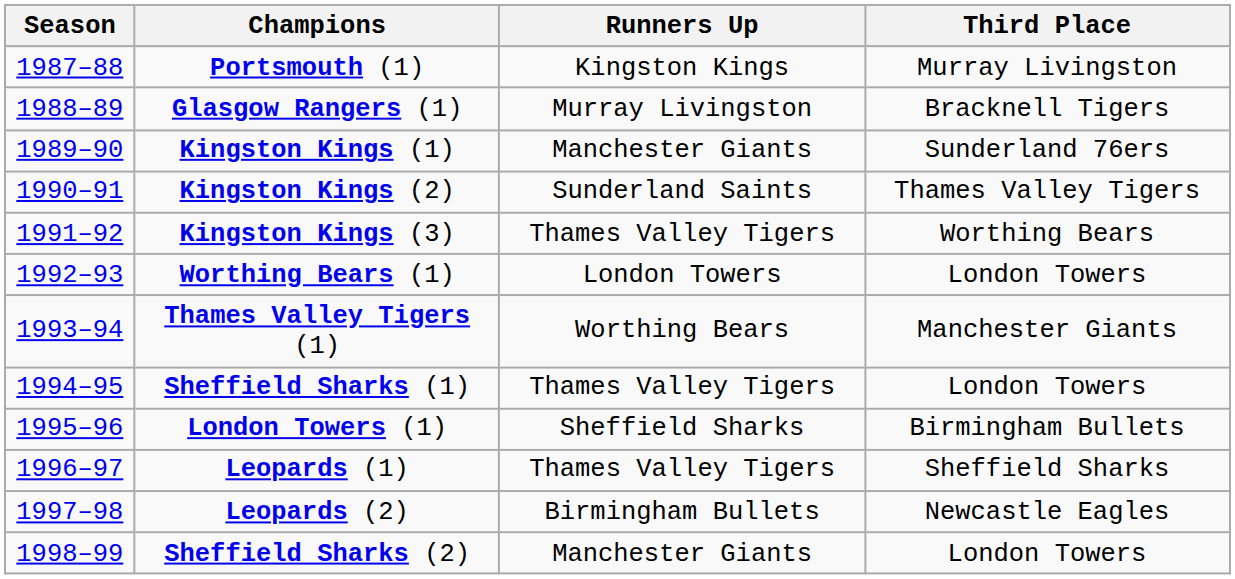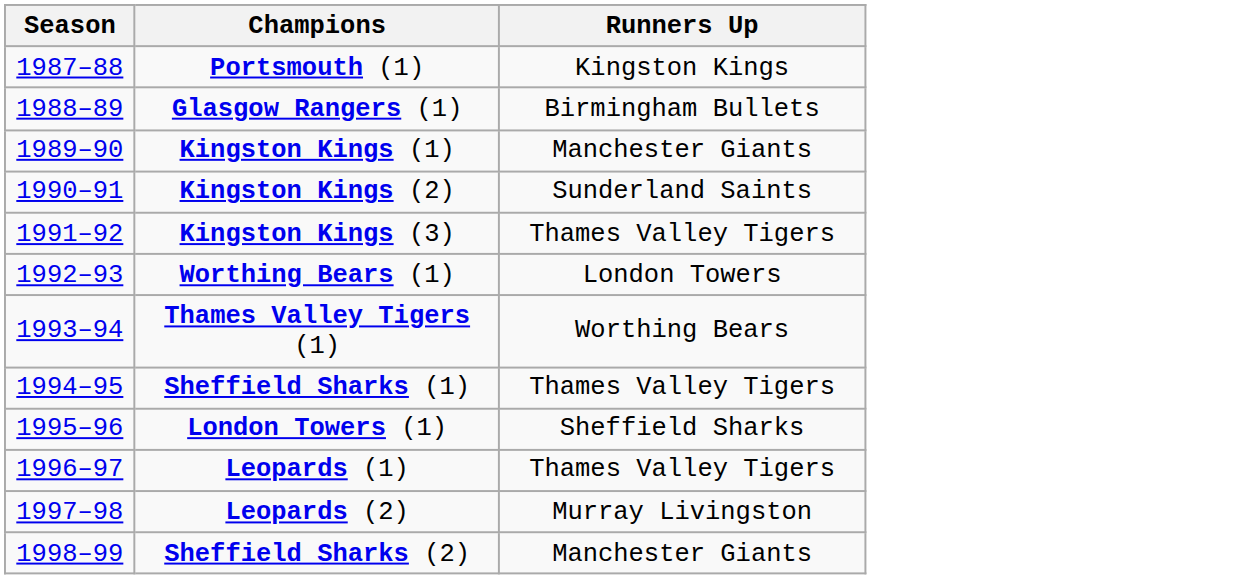 <table class="wikitable" style="text-align:center">
 <tr>
 <th style="width: 60px;">Season</th>
 <th style="width: 180px;">Champions</th>
 <th style="width: 180px;">Runners Up</th>
-<th style="width: 180px;">Third Place</th>
 </tr>
 <tr>
 <td><a href='#'>1987–88</a></td>
 <td><strong><a href='#'>Portsmouth</a></strong> (1)</td>
 <td>Kingston Kings</td>
-<td>Murray Livingston</td>
 </tr>
 <tr>
 <td><a href='#'>1988–89</a></td>
 <td><strong><a href='#'>Glasgow Rangers</a></strong> (1)</td>
-<td>Murray Livingston</td>
-<td>Bracknell Tigers</td>
+<td>Birmingham Bullets</td>
 </tr>
 <tr>
 <td><a href='#'>1989–90</a></td>
 <td><strong><a href='#'>Kingston Kings</a></strong> (1)</td>
 <td>Manchester Giants</td>
-<td>Sunderland 76ers</td>
 </tr>
 <tr>
 <td><a href='#'>1990–91</a></td>
 <td><strong><a href='#'>Kingston Kings</a></strong> (2)</td>
 <td>Sunderland Saints</td>
-<td>Thames Valley Tigers</td>
 </tr>
 <tr>
 <td><a href='#'>1991–92</a></td>
 <td><strong><a href='#'>Kingston Kings</a></strong> (3)</td>
 <td>Thames Valley Tigers</td>
-<td>Worthing Bears</td>
 </tr>
 <tr>
 <td><a href='#'>1992–93</a></td>
 <td><strong><a href='#'>Worthing Bears</a></strong> (1)</td>
-<td>London Towers</td>
 <td>London Towers</td>
 </tr>
 <tr>
 <td><a href='#'>1993–94</a></td>
 <td><strong><a href='#'>Thames Valley Tigers</a></strong> (1)</td>
 <td>Worthing Bears</td>
-<td>Manchester Giants</td>
 </tr>
 <tr>
 <td><a href='#'>1994–95</a></td>
 <td><strong><a href='#'>Sheffield Sharks</a></strong> (1)</td>
 <td>Thames Valley Tigers</td>
-<td>London Towers</td>
 </tr>
 <tr>
 <td><a href='#'>1995–96</a></td>
 <td><strong><a href='#'>London Towers</a></strong> (1)</td>
 <td>Sheffield Sharks</td>
-<td>Birmingham Bullets</td>
 </tr>
 <tr>
 <td><a href='#'>1996–97</a></td>
 <td><strong><a href='#'>Leopards</a></strong> (1)</td>
 <td>Thames Valley Tigers</td>
-<td>Sheffield Sharks</td>
 </tr>
 <tr>
 <td><a href='#'>1997–98</a></td>
 <td><strong><a href='#'>Leopards</a></strong> (2)</td>
-<td>Birmingham Bullets</td>
-<td>Newcastle Eagles</td>
+<td>Murray Livingston</td>
 </tr>
 <tr>
 <td><a href='#'>1998–99</a></td>
 <td><strong><a href='#'>Sheffield Sharks</a></strong> (2)</td>
 <td>Manchester Giants</td>
-<td>London Towers</td>
 </tr>
 </table>
